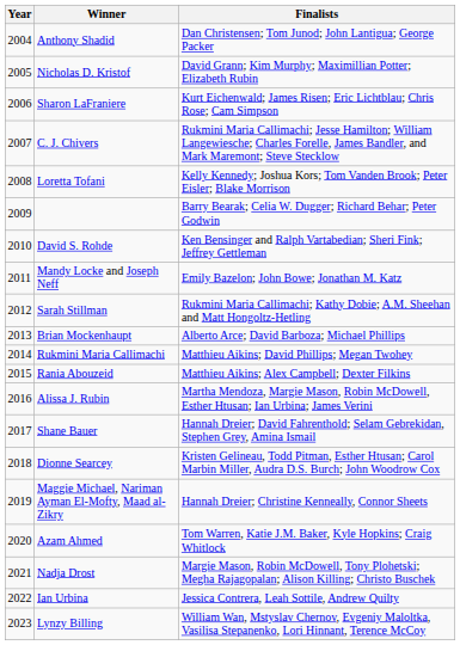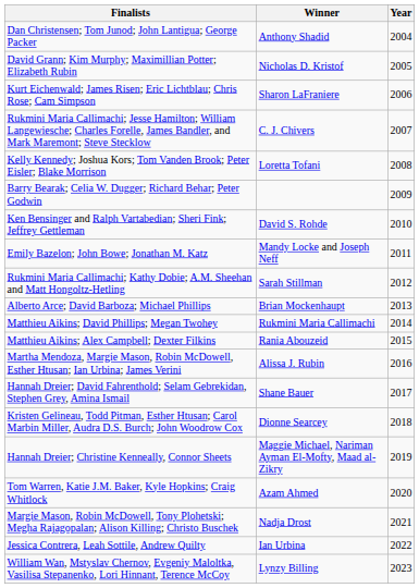 <table class="wikitable">
 <tr>
+<th>Finalists</th>
+<th>Winner</th>
 <th>Year</th>
-<th>Winner</th>
-<th>Finalists</th>
 </tr>
 <tr>
+<td><a href='#'>Dan Christensen</a>; <a href='#'>Tom Junod</a>; <a href='#'>John Lantigua</a>; <a href='#'>George Packer</a></td>
+<td><a href='#'>Anthony Shadid</a></td>
 <td>2004</td>
-<td><a href='#'>Anthony Shadid</a></td>
-<td><a href='#'>Dan Christensen</a>; <a href='#'>Tom Junod</a>; <a href='#'>John Lantigua</a>; <a href='#'>George Packer</a></td>
 </tr>
 <tr>
+<td><a href='#'>David Grann</a>; <a href='#'>Kim Murphy</a>; <a href='#'>Maximillian Potter</a>; <a href='#'>Elizabeth Rubin</a></td>
+<td><a href='#'>Nicholas D. Kristof</a></td>
 <td>2005</td>
-<td><a href='#'>Nicholas D. Kristof</a></td>
-<td><a href='#'>David Grann</a>; <a href='#'>Kim Murphy</a>; <a href='#'>Maximillian Potter</a>; <a href='#'>Elizabeth Rubin</a></td>
 </tr>
 <tr>
+<td><a href='#'>Kurt Eichenwald</a>; <a href='#'>James Risen</a>; <a href='#'>Eric Lichtblau</a>; <a href='#'>Chris Rose</a>; <a href='#'>Cam Simpson</a></td>
+<td><a href='#'>Sharon LaFraniere</a></td>
 <td>2006</td>
-<td><a href='#'>Sharon LaFraniere</a></td>
-<td><a href='#'>Kurt Eichenwald</a>; <a href='#'>James Risen</a>; <a href='#'>Eric Lichtblau</a>; <a href='#'>Chris Rose</a>; <a href='#'>Cam Simpson</a></td>
 </tr>
 <tr>
+<td><a href='#'>Rukmini Maria Callimachi</a>; <a href='#'>Jesse Hamilton</a>; <a href='#'>William Langewiesche</a>; <a href='#'>Charles Forelle</a>, <a href='#'>James Bandler</a>, and <a href='#'>Mark Maremont</a>; <a href='#'>Steve Stecklow</a></td>
+<td><a href='#'>C. J. Chivers</a></td>
 <td>2007</td>
-<td><a href='#'>C. J. Chivers</a></td>
-<td><a href='#'>Rukmini Maria Callimachi</a>; <a href='#'>Jesse Hamilton</a>; <a href='#'>William Langewiesche</a>; <a href='#'>Charles Forelle</a>, <a href='#'>James Bandler</a>, and <a href='#'>Mark Maremont</a>; <a href='#'>Steve Stecklow</a></td>
 </tr>
 <tr>
+<td><a href='#'>Kelly Kennedy</a>; Joshua Kors; <a href='#'>Tom Vanden Brook</a>; <a href='#'>Peter Eisler</a>; <a href='#'>Blake Morrison</a></td>
+<td><a href='#'>Loretta Tofani</a></td>
 <td>2008</td>
-<td><a href='#'>Loretta Tofani</a></td>
-<td><a href='#'>Kelly Kennedy</a>; Joshua Kors; <a href='#'>Tom Vanden Brook</a>; <a href='#'>Peter Eisler</a>; <a href='#'>Blake Morrison</a></td>
 </tr>
 <tr>
+<td><a href='#'>Barry Bearak</a>; <a href='#'>Celia W. Dugger</a>; <a href='#'>Richard Behar</a>; <a href='#'>Peter Godwin</a></td>
+<td></td>
 <td>2009</td>
-<td></td>
-<td><a href='#'>Barry Bearak</a>; <a href='#'>Celia W. Dugger</a>; <a href='#'>Richard Behar</a>; <a href='#'>Peter Godwin</a></td>
 </tr>
 <tr>
+<td><a href='#'>Ken Bensinger</a> and <a href='#'>Ralph Vartabedian</a>; <a href='#'>Sheri Fink</a>; <a href='#'>Jeffrey Gettleman</a></td>
+<td><a href='#'>David S. Rohde</a></td>
 <td>2010</td>
-<td><a href='#'>David S. Rohde</a></td>
-<td><a href='#'>Ken Bensinger</a> and <a href='#'>Ralph Vartabedian</a>; <a href='#'>Sheri Fink</a>; <a href='#'>Jeffrey Gettleman</a></td>
 </tr>
 <tr>
+<td><a href='#'>Emily Bazelon</a>; <a href='#'>John Bowe</a>; <a href='#'>Jonathan M. Katz</a></td>
+<td><a href='#'>Mandy Locke</a> and <a href='#'>Joseph Neff</a></td>
 <td>2011</td>
-<td><a href='#'>Mandy Locke</a> and <a href='#'>Joseph Neff</a></td>
-<td><a href='#'>Emily Bazelon</a>; <a href='#'>John Bowe</a>; <a href='#'>Jonathan M. Katz</a></td>
 </tr>
 <tr>
+<td><a href='#'>Rukmini Maria Callimachi</a>; <a href='#'>Kathy Dobie</a>; <a href='#'>A.M. Sheehan</a> and <a href='#'>Matt Hongoltz-Hetling</a></td>
+<td><a href='#'>Sarah Stillman</a></td>
 <td>2012</td>
-<td><a href='#'>Sarah Stillman</a></td>
-<td><a href='#'>Rukmini Maria Callimachi</a>; <a href='#'>Kathy Dobie</a>; <a href='#'>A.M. Sheehan</a> and <a href='#'>Matt Hongoltz-Hetling</a></td>
 </tr>
 <tr>
+<td><a href='#'>Alberto Arce</a>; <a href='#'>David Barboza</a>; <a href='#'>Michael Phillips</a></td>
+<td><a href='#'>Brian Mockenhaupt</a></td>
 <td>2013</td>
-<td><a href='#'>Brian Mockenhaupt</a></td>
-<td><a href='#'>Alberto Arce</a>; <a href='#'>David Barboza</a>; <a href='#'>Michael Phillips</a></td>
 </tr>
 <tr>
+<td><a href='#'>Matthieu Aikins</a>; <a href='#'>David Phillips</a>; <a href='#'>Megan Twohey</a></td>
+<td><a href='#'>Rukmini Maria Callimachi</a></td>
 <td>2014</td>
-<td><a href='#'>Rukmini Maria Callimachi</a></td>
-<td><a href='#'>Matthieu Aikins</a>; <a href='#'>David Phillips</a>; <a href='#'>Megan Twohey</a></td>
 </tr>
 <tr>
+<td><a href='#'>Matthieu Aikins</a>; <a href='#'>Alex Campbell</a>; <a href='#'>Dexter Filkins</a></td>
+<td><a href='#'>Rania Abouzeid</a></td>
 <td>2015</td>
-<td><a href='#'>Rania Abouzeid</a></td>
-<td><a href='#'>Matthieu Aikins</a>; <a href='#'>Alex Campbell</a>; <a href='#'>Dexter Filkins</a></td>
 </tr>
 <tr>
+<td><a href='#'>Martha Mendoza</a>, <a href='#'>Margie Mason</a>, <a href='#'>Robin McDowell</a>, <a href='#'>Esther Htusan</a>;  <a href='#'>Ian Urbina</a>; <a href='#'>James Verini</a></td>
+<td><a href='#'>Alissa J. Rubin</a></td>
 <td>2016</td>
-<td><a href='#'>Alissa J. Rubin</a></td>
-<td><a href='#'>Martha Mendoza</a>, <a href='#'>Margie Mason</a>, <a href='#'>Robin McDowell</a>, <a href='#'>Esther Htusan</a>;  <a href='#'>Ian Urbina</a>; <a href='#'>James Verini</a></td>
 </tr>
 <tr>
+<td><a href='#'>Hannah Dreier</a>;  <a href='#'>David Fahrenthold</a>; <a href='#'>Selam Gebrekidan</a>, <a href='#'>Stephen Grey</a>, <a href='#'>Amina Ismail</a></td>
+<td><a href='#'>Shane Bauer</a></td>
 <td>2017</td>
-<td><a href='#'>Shane Bauer</a></td>
-<td><a href='#'>Hannah Dreier</a>;  <a href='#'>David Fahrenthold</a>; <a href='#'>Selam Gebrekidan</a>, <a href='#'>Stephen Grey</a>, <a href='#'>Amina Ismail</a></td>
 </tr>
 <tr>
+<td><a href='#'>Kristen Gelineau</a>, <a href='#'>Todd Pitman</a>, <a href='#'>Esther Htusan</a>;  <a href='#'>Carol Marbin Miller</a>, <a href='#'>Audra D.S. Burch</a>; <a href='#'>John Woodrow Cox</a></td>
+<td><a href='#'>Dionne Searcey</a></td>
 <td>2018</td>
-<td><a href='#'>Dionne Searcey</a></td>
-<td><a href='#'>Kristen Gelineau</a>, <a href='#'>Todd Pitman</a>, <a href='#'>Esther Htusan</a>;  <a href='#'>Carol Marbin Miller</a>, <a href='#'>Audra D.S. Burch</a>; <a href='#'>John Woodrow Cox</a></td>
 </tr>
 <tr>
+<td><a href='#'>Hannah Dreier</a>;  <a href='#'>Christine Kenneally</a>, <a href='#'>Connor Sheets</a></td>
+<td><a href='#'>Maggie Michael</a>, <a href='#'>Nariman Ayman El-Mofty</a>, <a href='#'>Maad al-Zikry</a></td>
 <td>2019</td>
-<td><a href='#'>Maggie Michael</a>, <a href='#'>Nariman Ayman El-Mofty</a>, <a href='#'>Maad al-Zikry</a></td>
-<td><a href='#'>Hannah Dreier</a>;  <a href='#'>Christine Kenneally</a>, <a href='#'>Connor Sheets</a></td>
 </tr>
 <tr>
+<td><a href='#'>Tom Warren</a>, <a href='#'>Katie J.M. Baker</a>, <a href='#'>Kyle Hopkins</a>;  <a href='#'>Craig Whitlock</a></td>
+<td><a href='#'>Azam Ahmed</a></td>
 <td>2020</td>
-<td><a href='#'>Azam Ahmed</a></td>
-<td><a href='#'>Tom Warren</a>, <a href='#'>Katie J.M. Baker</a>, <a href='#'>Kyle Hopkins</a>;  <a href='#'>Craig Whitlock</a></td>
 </tr>
 <tr>
+<td><a href='#'>Margie Mason</a>, <a href='#'>Robin McDowell</a>, <a href='#'>Tony Plohetski</a>; <a href='#'>Megha Rajagopalan</a>; <a href='#'>Alison Killing</a>; <a href='#'>Christo Buschek</a></td>
+<td><a href='#'>Nadja Drost</a></td>
 <td>2021</td>
-<td><a href='#'>Nadja Drost</a></td>
-<td><a href='#'>Margie Mason</a>, <a href='#'>Robin McDowell</a>, <a href='#'>Tony Plohetski</a>; <a href='#'>Megha Rajagopalan</a>; <a href='#'>Alison Killing</a>; <a href='#'>Christo Buschek</a></td>
 </tr>
 <tr>
+<td><a href='#'>Jessica Contrera</a>, <a href='#'>Leah Sottile</a>, <a href='#'>Andrew Quilty</a></td>
+<td><a href='#'>Ian Urbina</a></td>
 <td>2022</td>
-<td><a href='#'>Ian Urbina</a></td>
-<td><a href='#'>Jessica Contrera</a>, <a href='#'>Leah Sottile</a>, <a href='#'>Andrew Quilty</a></td>
 </tr>
 <tr>
+<td><a href='#'>William Wan</a>, <a href='#'>Mstyslav Chernov</a>, <a href='#'>Evgeniy Maloltka</a>, <a href='#'>Vasilisa Stepanenko</a>, <a href='#'>Lori Hinnant</a>, <a href='#'>Terence McCoy</a></td>
+<td><a href='#'>Lynzy Billing</a></td>
 <td>2023</td>
-<td><a href='#'>Lynzy Billing</a></td>
-<td><a href='#'>William Wan</a>, <a href='#'>Mstyslav Chernov</a>, <a href='#'>Evgeniy Maloltka</a>, <a href='#'>Vasilisa Stepanenko</a>, <a href='#'>Lori Hinnant</a>, <a href='#'>Terence McCoy</a></td>
 </tr>
 </table>
